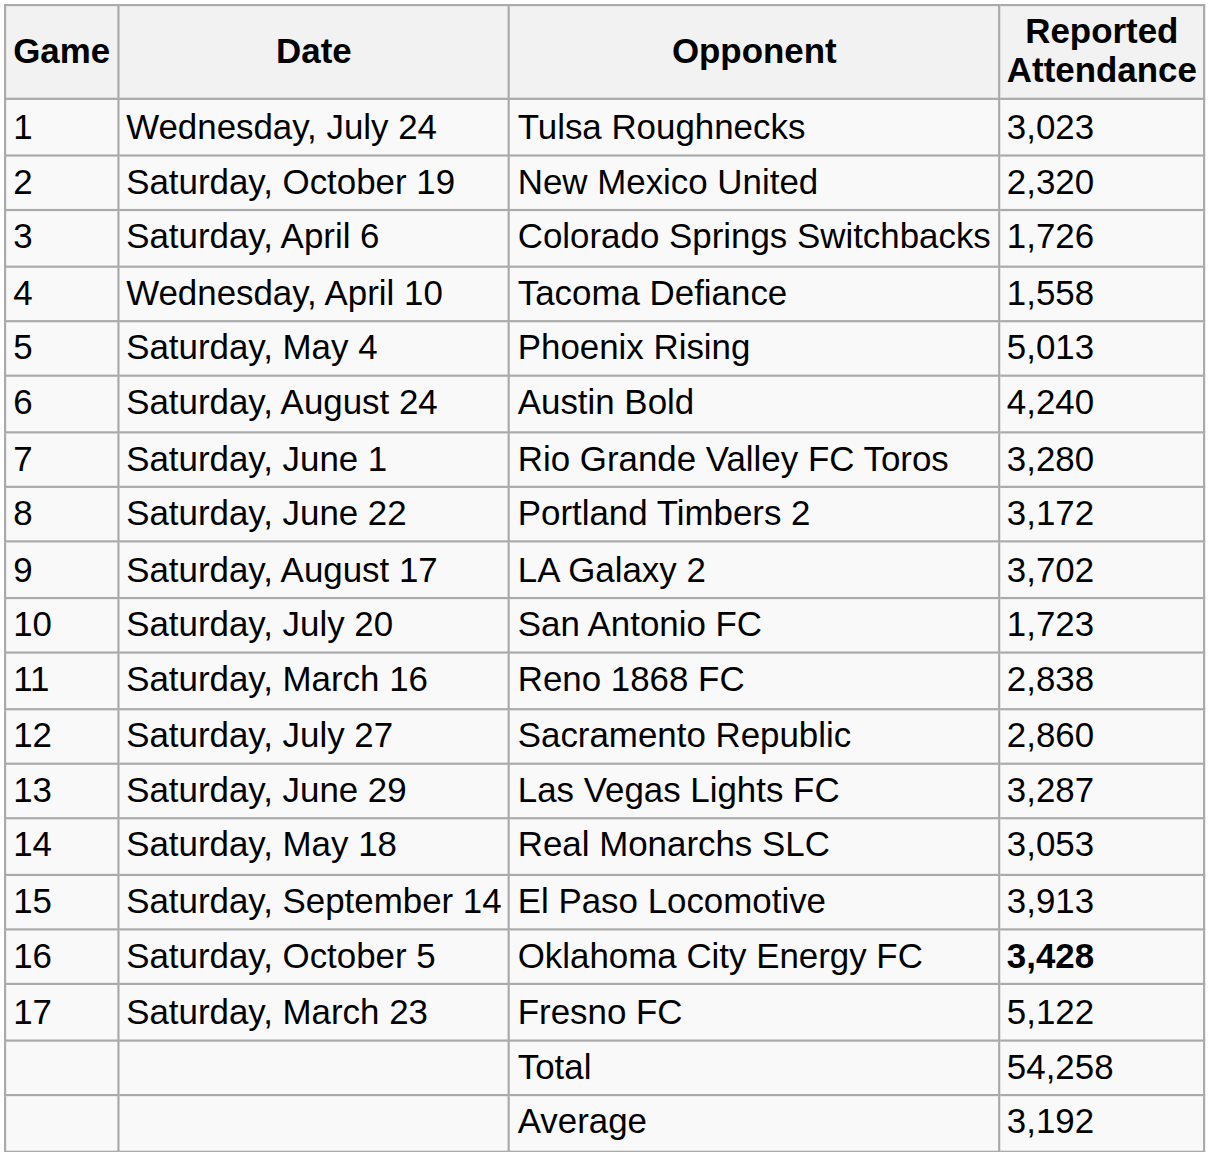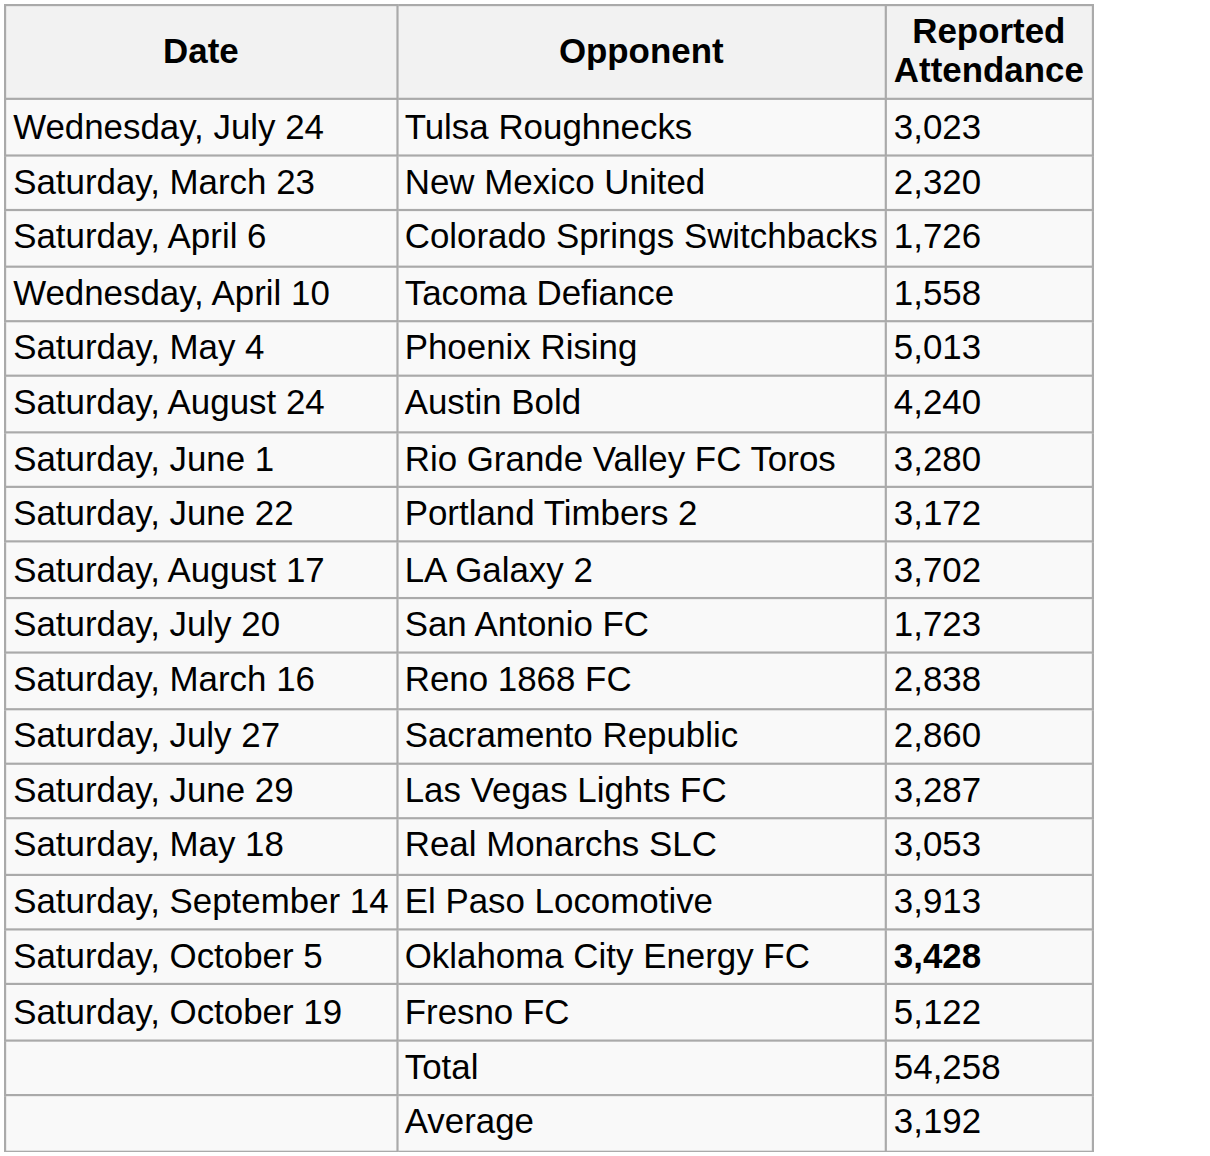 <table class="wikitable">
 <tr>
-<th>Game</th>
 <th>Date</th>
 <th>Opponent</th>
 <th>Reported<br>Attendance</th>
 </tr>
 <tr>
-<td>1</td>
 <td>Wednesday, July 24</td>
 <td>Tulsa Roughnecks</td>
 <td>3,023</td>
 </tr>
 <tr>
-<td>2</td>
-<td>Saturday, October 19</td>
+<td>Saturday, March 23</td>
 <td>New Mexico United</td>
 <td>2,320</td>
 </tr>
 <tr>
-<td>3</td>
 <td>Saturday, April 6</td>
 <td>Colorado Springs Switchbacks</td>
 <td>1,726</td>
 </tr>
 <tr>
-<td>4</td>
 <td>Wednesday, April 10</td>
 <td>Tacoma Defiance</td>
 <td>1,558</td>
 </tr>
 <tr>
-<td>5</td>
 <td>Saturday, May 4</td>
 <td>Phoenix Rising</td>
 <td>5,013</td>
 </tr>
 <tr>
-<td>6</td>
 <td>Saturday, August 24</td>
 <td>Austin Bold</td>
 <td>4,240</td>
 </tr>
 <tr>
-<td>7</td>
 <td>Saturday, June 1</td>
 <td>Rio Grande Valley FC Toros</td>
 <td>3,280</td>
 </tr>
 <tr>
-<td>8</td>
 <td>Saturday, June 22</td>
 <td>Portland Timbers 2</td>
 <td>3,172</td>
 </tr>
 <tr>
-<td>9</td>
 <td>Saturday, August 17</td>
 <td>LA Galaxy 2</td>
 <td>3,702</td>
 </tr>
 <tr>
-<td>10</td>
 <td>Saturday, July 20</td>
 <td>San Antonio FC</td>
 <td>1,723</td>
 </tr>
 <tr>
-<td>11</td>
 <td>Saturday, March 16</td>
 <td>Reno 1868 FC</td>
 <td>2,838</td>
 </tr>
 <tr>
-<td>12</td>
 <td>Saturday, July 27</td>
 <td>Sacramento Republic</td>
 <td>2,860</td>
 </tr>
 <tr>
-<td>13</td>
 <td>Saturday, June 29</td>
 <td>Las Vegas Lights FC</td>
 <td>3,287</td>
 </tr>
 <tr>
-<td>14</td>
 <td>Saturday, May 18</td>
 <td>Real Monarchs SLC</td>
 <td>3,053</td>
 </tr>
 <tr>
-<td>15</td>
 <td>Saturday, September 14</td>
 <td>El Paso Locomotive</td>
 <td>3,913</td>
 </tr>
 <tr>
-<td>16</td>
 <td>Saturday, October 5</td>
 <td>Oklahoma City Energy FC</td>
 <td><strong>3,428</strong></td>
 </tr>
 <tr>
-<td>17</td>
-<td>Saturday, March 23</td>
+<td>Saturday, October 19</td>
 <td>Fresno FC</td>
 <td>5,122</td>
 </tr>
 <tr>
-<td></td>
 <td></td>
 <td>Total</td>
 <td>54,258</td>
 </tr>
 <tr>
 <td></td>
-<td></td>
 <td>Average</td>
 <td>3,192</td>
 </tr>
 </table>
